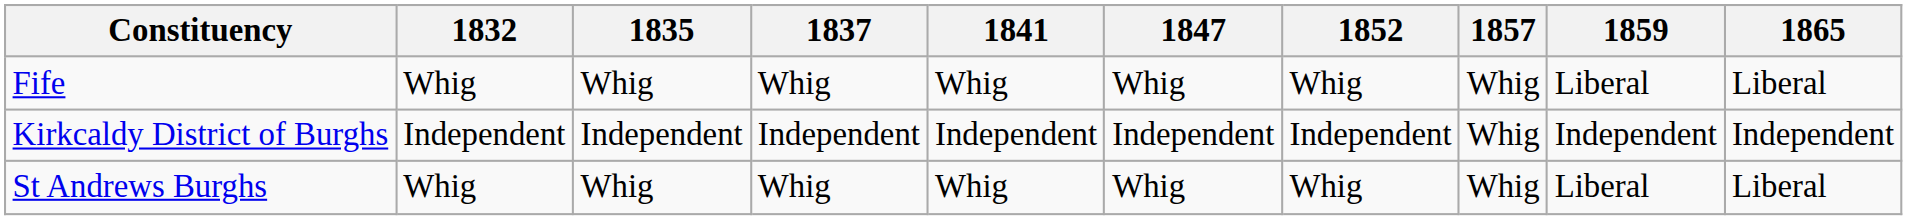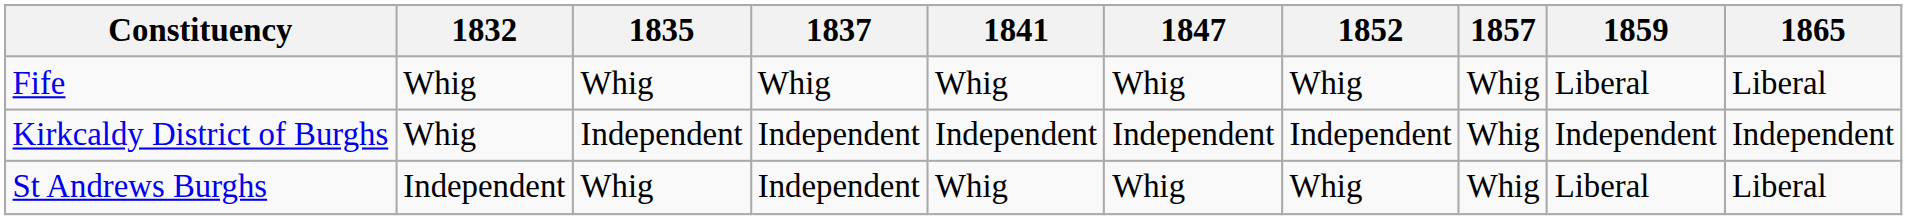 <table class=wikitable sortable>
 <tr>
 <th>Constituency</th>
 <th>1832</th>
 <th>1835</th>
 <th>1837</th>
 <th>1841</th>
 <th>1847</th>
 <th>1852</th>
 <th>1857</th>
 <th>1859</th>
 <th>1865</th>
 </tr>
 <tr>
 <td><a href='#'>Fife</a></td>
 <td bgcolor=>Whig</td>
 <td bgcolor=>Whig</td>
 <td bgcolor=>Whig</td>
 <td bgcolor=>Whig</td>
 <td bgcolor=>Whig</td>
 <td bgcolor=>Whig</td>
 <td bgcolor=>Whig</td>
 <td bgcolor=>Liberal</td>
 <td bgcolor=>Liberal</td>
 </tr>
 <tr>
 <td><a href='#'>Kirkcaldy District of Burghs</a></td>
-<td bgcolor=>Independent</td>
+<td bgcolor=>Whig</td>
 <td bgcolor=>Independent</td>
 <td bgcolor=>Independent</td>
 <td bgcolor=>Independent</td>
 <td bgcolor=>Independent</td>
 <td bgcolor=>Independent</td>
 <td bgcolor=>Whig</td>
 <td bgcolor=>Independent</td>
 <td bgcolor=>Independent</td>
 </tr>
 <tr>
 <td><a href='#'>St Andrews Burghs</a></td>
+<td bgcolor=>Independent</td>
 <td bgcolor=>Whig</td>
-<td bgcolor=>Whig</td>
-<td bgcolor=>Whig</td>
+<td bgcolor=>Independent</td>
 <td bgcolor=>Whig</td>
 <td bgcolor=>Whig</td>
 <td bgcolor=>Whig</td>
 <td bgcolor=>Whig</td>
 <td bgcolor=>Liberal</td>
 <td bgcolor=>Liberal</td>
 </tr>
 </table>
